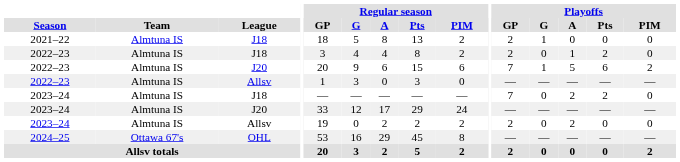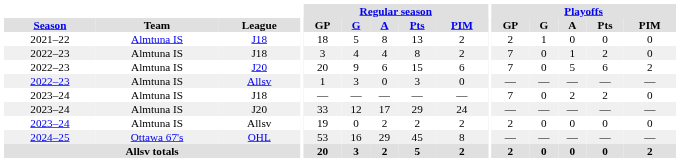 <table border="0" cellpadding="1" cellspacing="0" style="text-align:center; width:60em;">
 <tr bgcolor="#e0e0e0">
 <th colspan="3" bgcolor="#ffffff"></th>
 <th rowspan="99" bgcolor="#ffffff"></th>
 <th colspan="5"><a href='#'>Regular season</a></th>
 <th rowspan="99" bgcolor="#ffffff"></th>
 <th colspan="5"><a href='#'>Playoffs</a></th>
 </tr>
 <tr bgcolor="#e0e0e0">
 <th><a href='#'>Season</a></th>
 <th>Team</th>
 <th>League</th>
 <th>GP</th>
 <th><a href='#'>G</a></th>
 <th><a href='#'>A</a></th>
 <th><a href='#'>Pts</a></th>
 <th><a href='#'>PIM</a></th>
 <th>GP</th>
 <th>G</th>
 <th>A</th>
 <th>Pts</th>
 <th>PIM</th>
 </tr>
 <tr>
 <td>2021–22</td>
 <td><a href='#'>Almtuna IS</a></td>
 <td><a href='#'>J18</a></td>
 <td>18</td>
 <td>5</td>
 <td>8</td>
 <td>13</td>
 <td>2</td>
 <td>2</td>
 <td>1</td>
 <td>0</td>
 <td>0</td>
 <td>0</td>
 </tr>
 <tr bgcolor="#f0f0f0">
 <td>2022–23</td>
 <td>Almtuna IS</td>
 <td>J18</td>
 <td>3</td>
 <td>4</td>
 <td>4</td>
 <td>8</td>
 <td>2</td>
-<td>2</td>
+<td>7</td>
 <td>0</td>
 <td>1</td>
 <td>2</td>
 <td>0</td>
 </tr>
 <tr>
 <td>2022–23</td>
 <td>Almtuna IS</td>
 <td><a href='#'>J20</a></td>
 <td>20</td>
 <td>9</td>
 <td>6</td>
 <td>15</td>
 <td>6</td>
 <td>7</td>
-<td>1</td>
+<td>0</td>
 <td>5</td>
 <td>6</td>
 <td>2</td>
 </tr>
 <tr bgcolor="#f0f0f0">
 <td><a href='#'>2022–23</a></td>
 <td>Almtuna IS</td>
 <td><a href='#'>Allsv</a></td>
 <td>1</td>
 <td>3</td>
 <td>0</td>
 <td>3</td>
 <td>0</td>
 <td>—</td>
 <td>—</td>
 <td>—</td>
 <td>—</td>
 <td>—</td>
 </tr>
 <tr>
 <td>2023–24</td>
 <td>Almtuna IS</td>
 <td>J18</td>
 <td>—</td>
 <td>—</td>
 <td>—</td>
 <td>—</td>
 <td>—</td>
 <td>7</td>
 <td>0</td>
 <td>2</td>
 <td>2</td>
 <td>0</td>
 </tr>
 <tr bgcolor="#f0f0f0">
 <td>2023–24</td>
 <td>Almtuna IS</td>
 <td>J20</td>
 <td>33</td>
 <td>12</td>
 <td>17</td>
 <td>29</td>
 <td>24</td>
 <td>—</td>
 <td>—</td>
 <td>—</td>
 <td>—</td>
 <td>—</td>
 </tr>
 <tr>
 <td><a href='#'>2023–24</a></td>
 <td>Almtuna IS</td>
 <td>Allsv</td>
 <td>19</td>
 <td>0</td>
 <td>2</td>
 <td>2</td>
 <td>2</td>
 <td>2</td>
 <td>0</td>
-<td>2</td>
+<td>0</td>
 <td>0</td>
 <td>0</td>
 </tr>
 <tr bgcolor="#f0f0f0">
 <td><a href='#'>2024–25</a></td>
 <td><a href='#'>Ottawa 67's</a></td>
 <td><a href='#'>OHL</a></td>
 <td>53</td>
 <td>16</td>
 <td>29</td>
 <td>45</td>
 <td>8</td>
 <td>—</td>
 <td>—</td>
 <td>—</td>
 <td>—</td>
 <td>—</td>
 </tr>
 <tr bgcolor="#e0e0e0">
 <th colspan="3">Allsv totals</th>
 <th>20</th>
 <th>3</th>
 <th>2</th>
 <th>5</th>
 <th>2</th>
 <th>2</th>
 <th>0</th>
 <th>0</th>
 <th>0</th>
 <th>2</th>
 </tr>
 </table>
